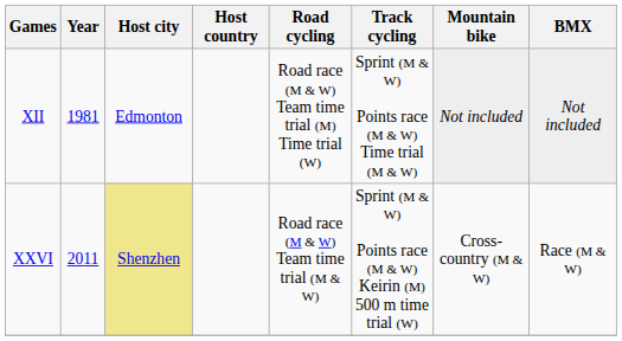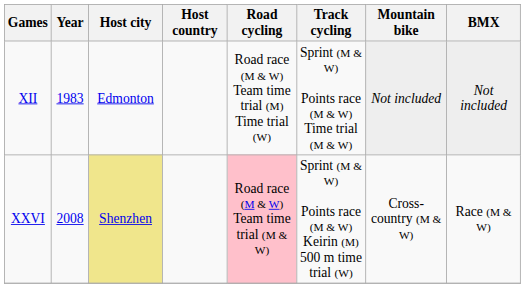 <table class=wikitable style="text-align:center">
 <tr>
 <th width=50>Games</th>
 <th width=50>Year</th>
 <th width=115>Host city</th>
 <th width=115>Host country</th>
 <th width=148>Road cycling</th>
 <th width=148>Track cycling</th>
 <th width=148>Mountain bike</th>
 <th width=148>BMX</th>
 </tr>
 <tr>
 <td><a href='#'>XII</a></td>
-<td><a href='#'>1981</a></td>
+<td><a href='#'>1983</a></td>
 <td><a href='#'>Edmonton</a></td>
 <td></td>
 <td>Road race <small>(M & W)</small><br>Team time trial <small>(M)</small><br>Time trial <small>(W)</small></td>
 <td>Sprint <small>(M & W)</small><br><br>Points race <small>(M & W)</small><br>Time trial <small>(M & W)</small></td>
 <td bgcolor=#EEEEEE align="center"><em>Not included</em></td>
 <td bgcolor=#EEEEEE align="center"><em>Not included</em></td>
 </tr>
 <tr>
 <td><a href='#'>XXVI</a></td>
-<td><a href='#'>2011</a></td>
+<td><a href='#'>2008</a></td>
 <td style="background: khaki;"><a href='#'>Shenzhen</a></td>
 <td></td>
-<td>Road race <small>(<a href='#'>M</a> & <a href='#'>W</a>)</small><br>Team time trial <small>(M & W)</small></td>
+<td style="background: pink;">Road race <small>(<a href='#'>M</a> & <a href='#'>W</a>)</small><br>Team time trial <small>(M & W)</small></td>
 <td>Sprint <small>(M & W)</small><br><br>Points race <small>(M & W)</small><br>Keirin <small>(M)</small><br>500 m time trial <small>(W)</small></td>
 <td>Cross-country <small>(M & W)</small></td>
 <td>Race <small>(M & W)</small></td>
 </tr>
 <tr>
 </tr>
 </table>
